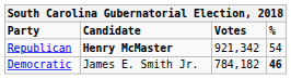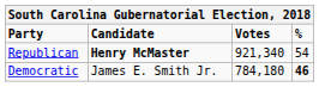 <table class="wikitable">
 <tr>
 <th colspan="4">South Carolina Gubernatorial Election, 2018</th>
 </tr>
 <tr>
 <td><strong>Party</strong></td>
 <td><strong>Candidate</strong></td>
 <td><strong>Votes</strong></td>
 <td><strong>%</strong></td>
 </tr>
 <tr>
 <td><a href='#'>Republican</a></td>
 <td><strong>Henry McMaster</strong></td>
-<td>921,342</td>
+<td>921,340</td>
 <td>54</td>
 </tr>
 <tr>
 <td><a href='#'>Democratic</a></td>
 <td>James E. Smith Jr.</td>
-<td>784,182</td>
+<td>784,180</td>
 <td><strong>46</strong></td>
 </tr>
 </table>
